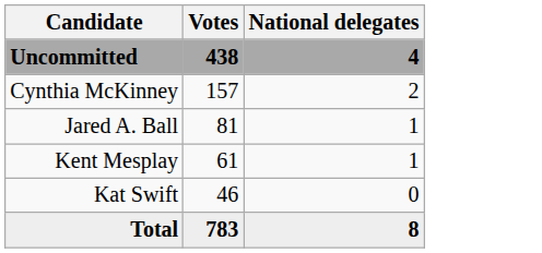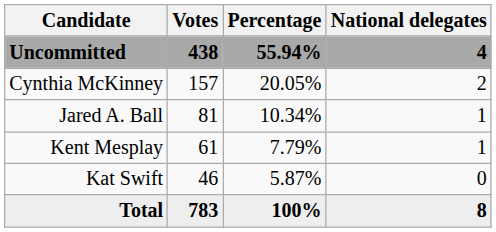 <table class="wikitable" style=" text-align:right;">
 <tr>
 <th>Candidate</th>
 <th>Votes</th>
+<th>Percentage</th>
 <th>National delegates</th>
 </tr>
 <tr style="background:#a9a9a9;">
 <td style="text-align:left;"><strong>Uncommitted</strong></td>
 <td><strong>438</strong></td>
+<td><strong>55.94%</strong></td>
 <td><strong>4</strong></td>
 </tr>
 <tr>
 <td>Cynthia McKinney</td>
 <td>157</td>
+<td>20.05%</td>
 <td>2</td>
 </tr>
 <tr>
 <td>Jared A. Ball</td>
 <td>81</td>
+<td>10.34%</td>
 <td>1</td>
 </tr>
 <tr>
 <td>Kent Mesplay</td>
 <td>61</td>
+<td>7.79%</td>
 <td>1</td>
 </tr>
 <tr>
 <td>Kat Swift</td>
 <td>46</td>
+<td>5.87%</td>
 <td>0</td>
 </tr>
 <tr style="background:#eee;">
 <td style="margin-right:0.50px"><strong>Total</strong></td>
 <td style="margin-right:0.50px"><strong>783</strong></td>
+<td style="margin-right:0.50px"><strong>100%</strong></td>
 <td style="margin-right:0.50px"><strong>8</strong></td>
 </tr>
 </table>
